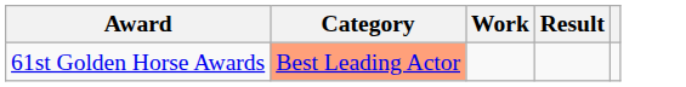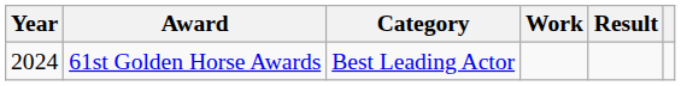 <table class="wikitable plainrowheaders">
 <tr>
+<th>Year</th>
 <th>Award</th>
 <th>Category</th>
 <th>Work</th>
 <th>Result</th>
 <th></th>
 </tr>
 <tr>
+<td>2024</td>
 <td><a href='#'>61st Golden Horse Awards</a></td>
-<td style="background: lightsalmon;"><a href='#'>Best Leading Actor</a></td>
+<td><a href='#'>Best Leading Actor</a></td>
 <td><em></em></td>
 <td></td>
 <td></td>
 </tr>
 </table>
